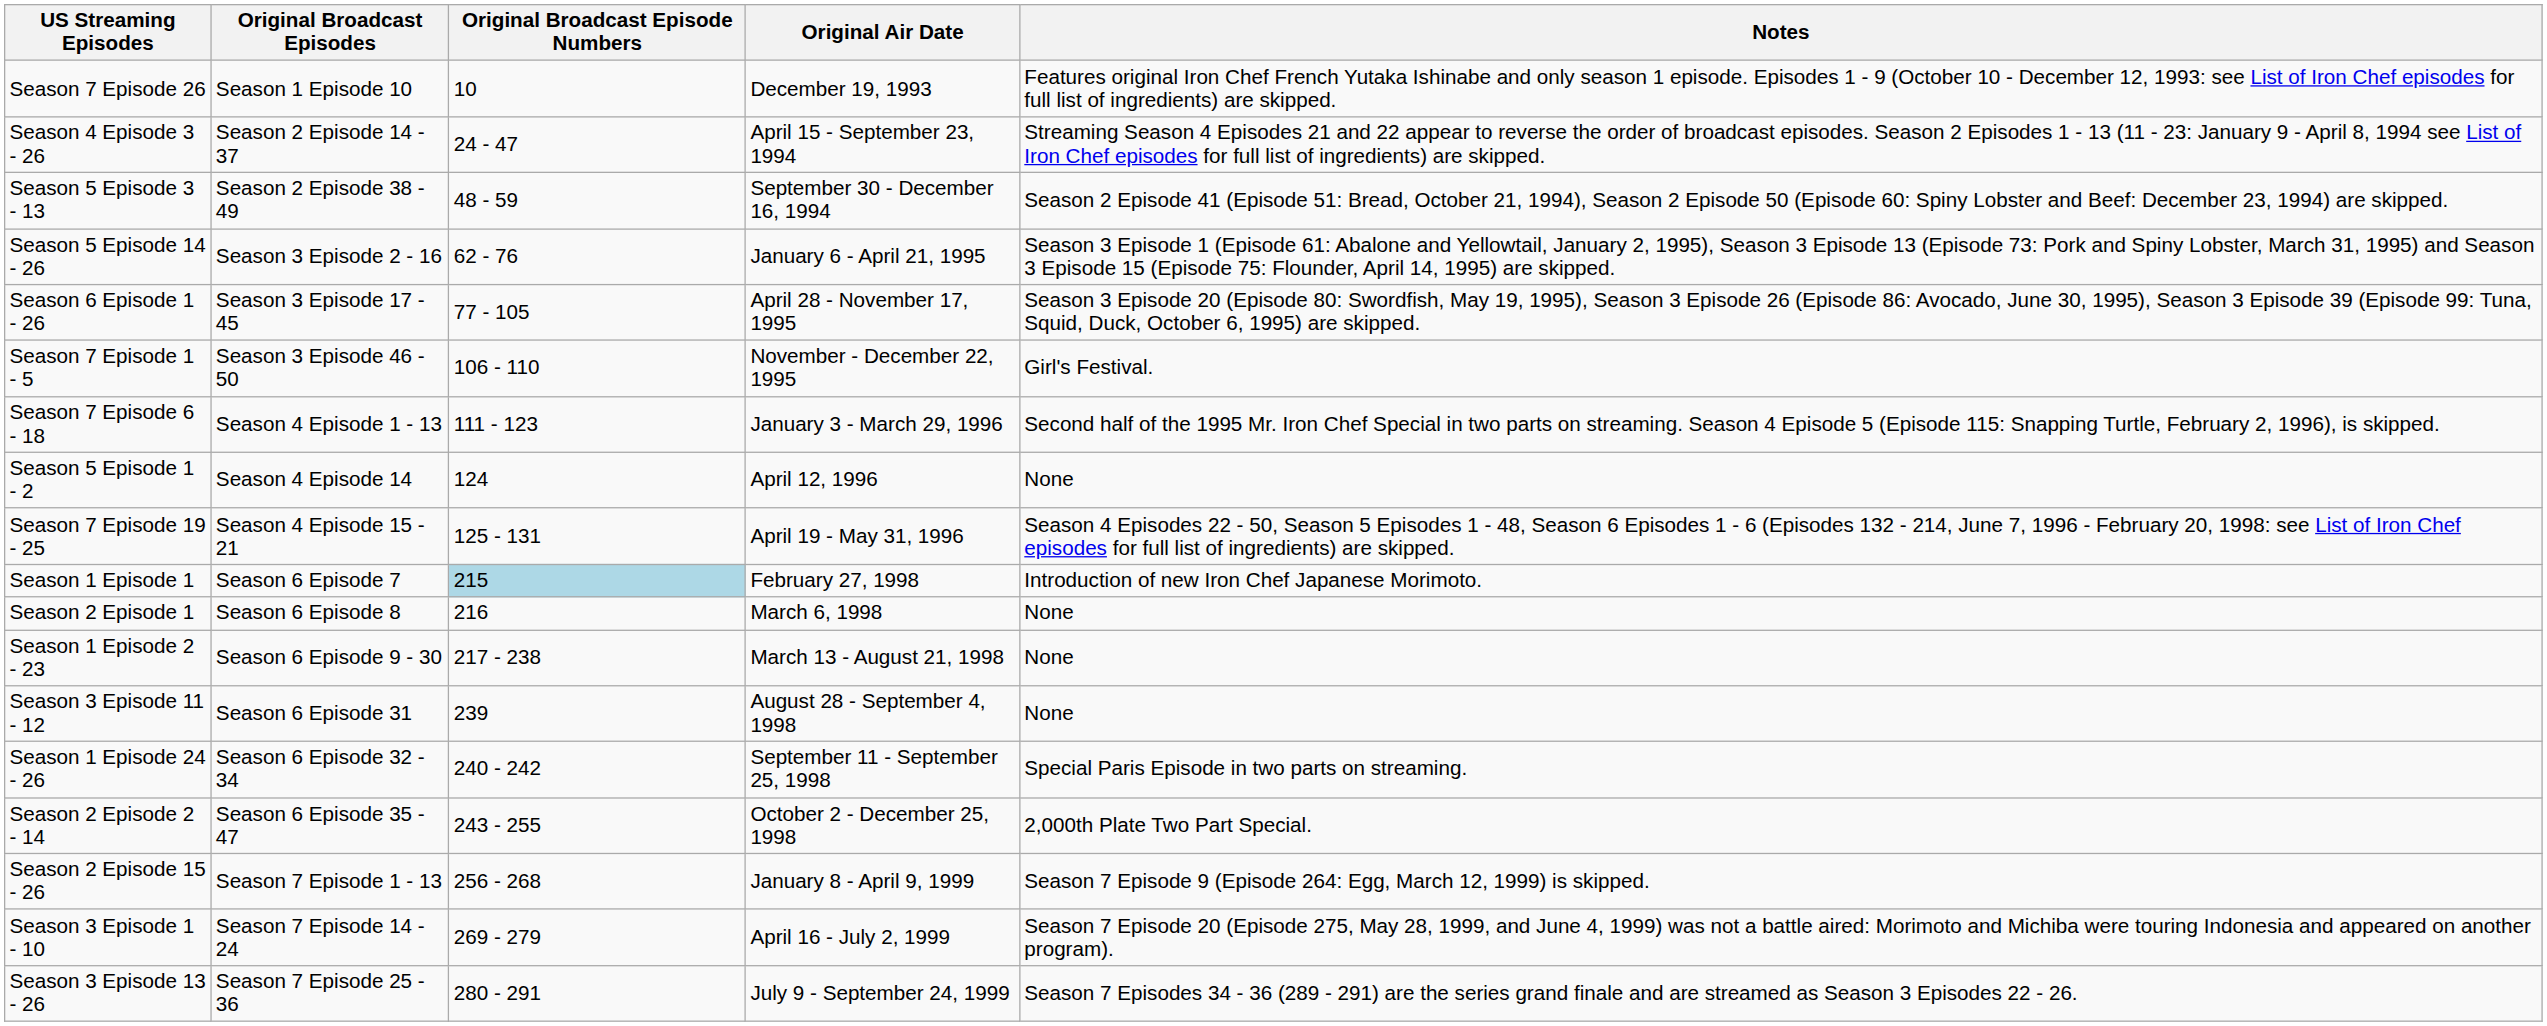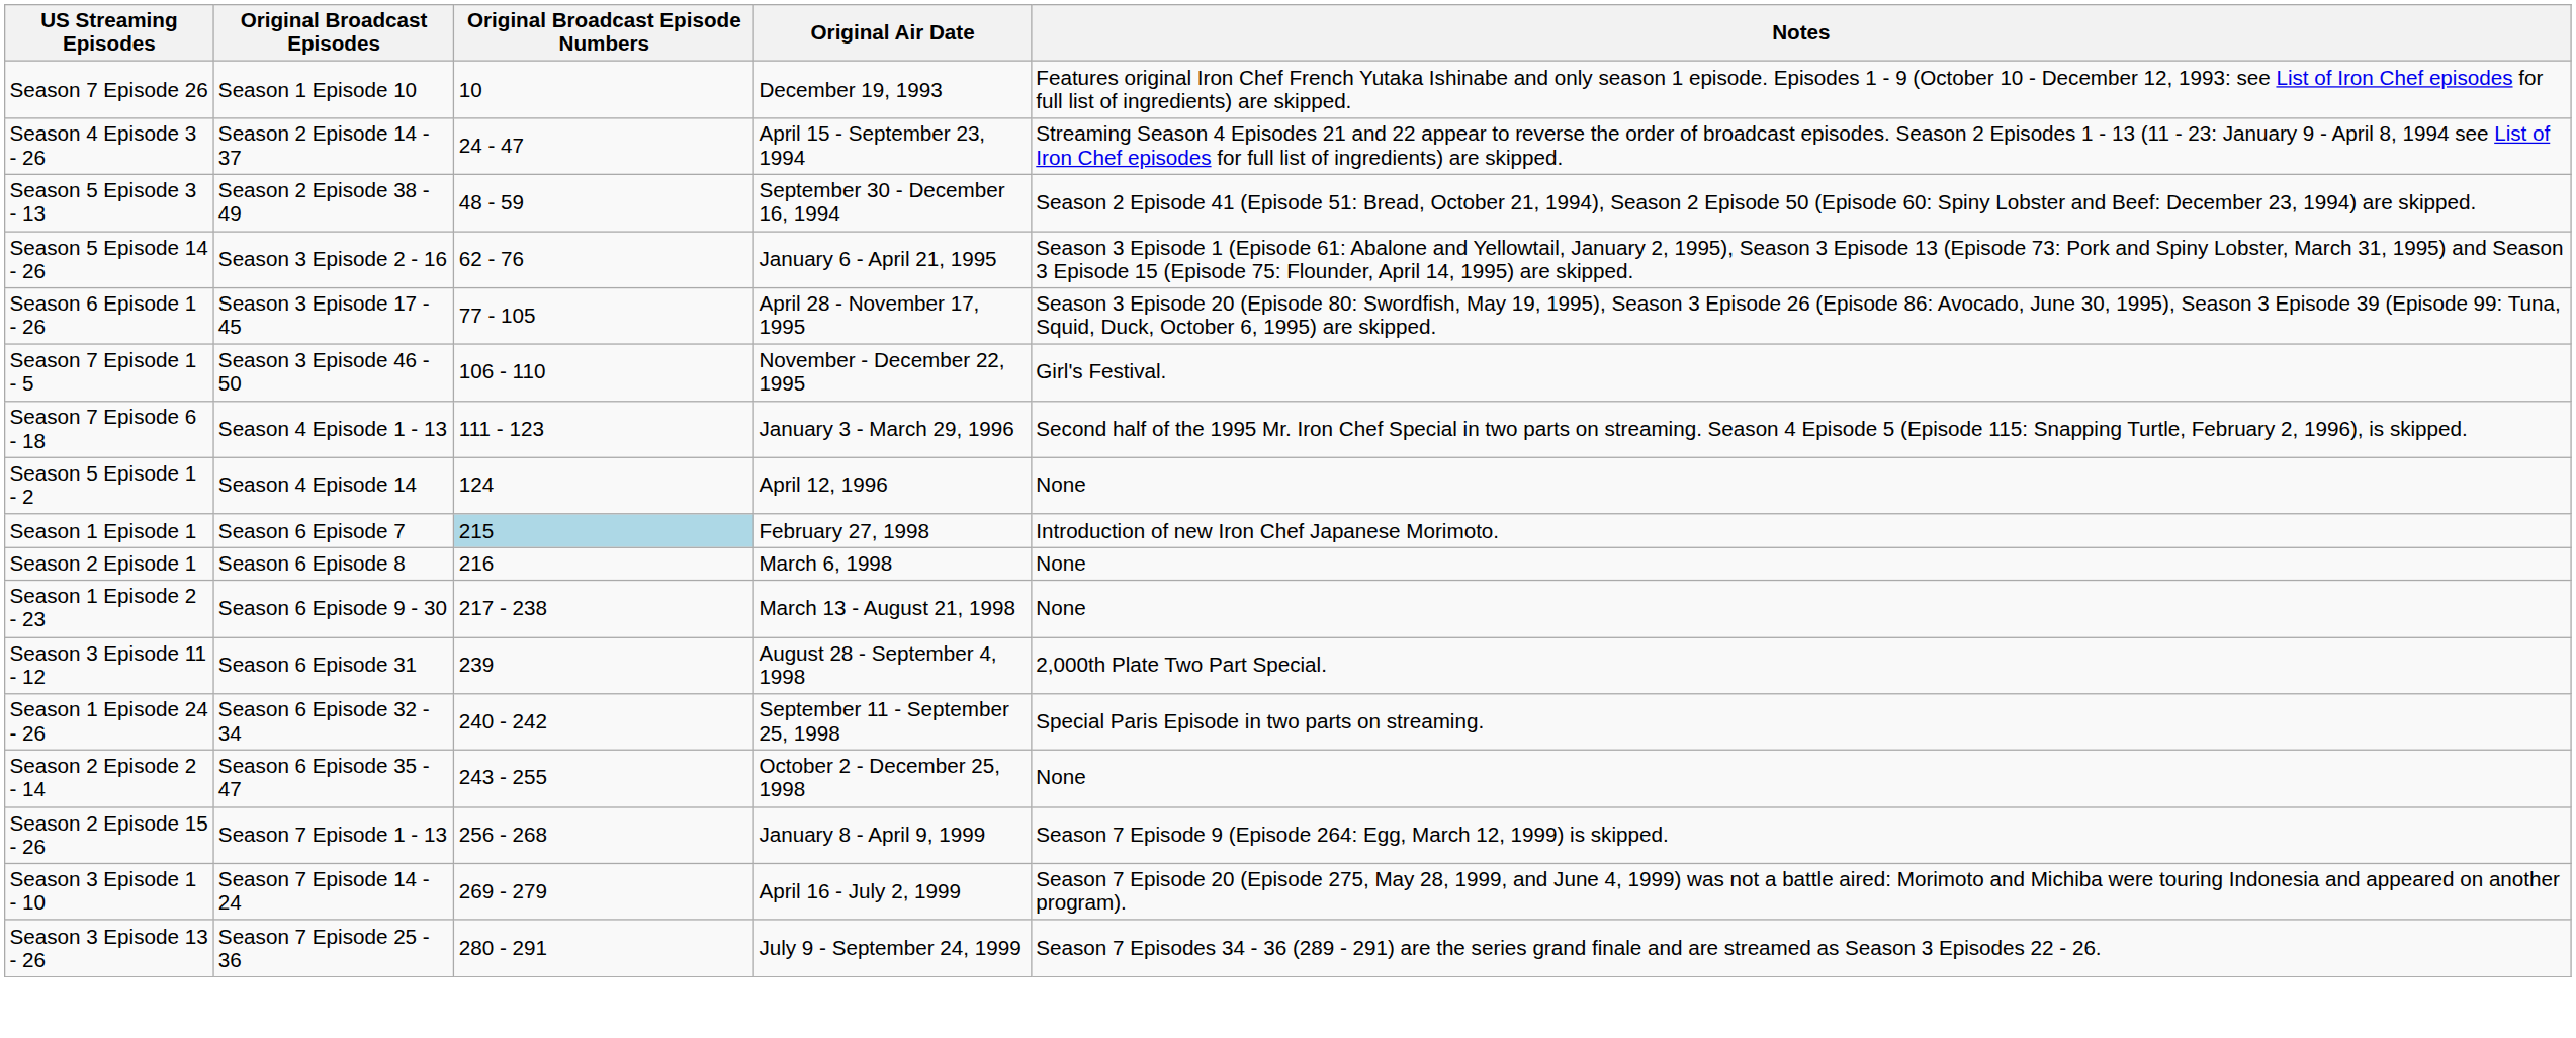 <table class="wikitable">
 <tr>
 <th>US Streaming Episodes</th>
 <th>Original Broadcast Episodes</th>
 <th>Original Broadcast Episode Numbers</th>
 <th>Original Air Date</th>
 <th>Notes</th>
 </tr>
 <tr>
 <td>Season 7 Episode 26</td>
 <td>Season 1 Episode 10</td>
 <td>10</td>
 <td>December 19, 1993</td>
 <td>Features original Iron Chef French Yutaka Ishinabe and only season 1 episode. Episodes 1 - 9 (October 10 - December 12, 1993: see <a href='#'>List of Iron Chef episodes</a> for full list of ingredients) are skipped.</td>
 </tr>
 <tr>
 <td>Season 4 Episode 3 - 26</td>
 <td>Season 2 Episode 14 - 37</td>
 <td>24 - 47</td>
 <td>April 15 - September 23, 1994</td>
 <td>Streaming Season 4 Episodes 21 and 22 appear to reverse the order of broadcast episodes. Season 2 Episodes 1 - 13 (11 - 23: January 9 - April 8, 1994 see <a href='#'>List of Iron Chef episodes</a> for full list of ingredients) are skipped.</td>
 </tr>
 <tr>
 <td>Season 5 Episode 3 - 13</td>
 <td>Season 2 Episode 38 - 49</td>
 <td>48 - 59</td>
 <td>September 30 - December 16, 1994</td>
 <td>Season 2 Episode 41 (Episode 51: Bread, October 21, 1994), Season 2 Episode 50 (Episode 60: Spiny Lobster and Beef: December 23, 1994) are skipped.</td>
 </tr>
 <tr>
 <td>Season 5 Episode 14 - 26</td>
 <td>Season 3 Episode 2 - 16</td>
 <td>62 - 76</td>
 <td>January 6 - April 21, 1995</td>
 <td>Season 3 Episode 1 (Episode 61: Abalone and Yellowtail, January 2, 1995), Season 3 Episode 13 (Episode 73: Pork and Spiny Lobster, March 31, 1995) and Season 3 Episode 15 (Episode 75: Flounder, April 14, 1995) are skipped.</td>
 </tr>
 <tr>
 <td>Season 6 Episode 1 - 26</td>
 <td>Season 3 Episode 17 - 45</td>
 <td>77 - 105</td>
 <td>April 28  - November 17, 1995</td>
 <td>Season 3 Episode 20 (Episode 80: Swordfish, May 19, 1995), Season 3 Episode 26 (Episode 86: Avocado, June 30, 1995), Season 3 Episode 39 (Episode 99: Tuna, Squid, Duck, October 6, 1995) are skipped.</td>
 </tr>
 <tr>
 <td>Season 7 Episode 1 - 5</td>
 <td>Season 3 Episode 46 - 50</td>
 <td>106 - 110</td>
 <td>November -  December 22, 1995</td>
 <td>Girl's Festival.</td>
 </tr>
 <tr>
 <td>Season 7 Episode 6 - 18</td>
 <td>Season 4 Episode 1 - 13</td>
 <td>111 - 123</td>
 <td>January 3 - March 29, 1996</td>
 <td>Second half of the 1995 Mr. Iron Chef Special in two parts on streaming. Season 4 Episode 5 (Episode 115: Snapping Turtle, February 2, 1996), is skipped.</td>
 </tr>
 <tr>
 <td>Season 5 Episode 1 - 2</td>
 <td>Season 4 Episode 14</td>
 <td>124</td>
 <td>April 12, 1996</td>
 <td>None</td>
 </tr>
 <tr>
-<td>Season 7 Episode 19 - 25</td>
-<td>Season 4 Episode 15 - 21</td>
-<td>125 - 131</td>
-<td>April 19 - May 31, 1996</td>
-<td>Season 4 Episodes 22 - 50, Season 5 Episodes 1 - 48, Season 6 Episodes 1 - 6 (Episodes 132 - 214, June 7, 1996 - February 20, 1998: see <a href='#'>List of Iron Chef episodes</a> for full list of ingredients) are skipped.</td>
-</tr>
-<tr>
 <td>Season 1 Episode 1</td>
 <td>Season 6 Episode 7</td>
 <td style="background: lightblue;">215</td>
 <td>February 27, 1998</td>
 <td>Introduction of new Iron Chef Japanese Morimoto.</td>
 </tr>
 <tr>
 <td>Season 2 Episode 1</td>
 <td>Season 6 Episode 8</td>
 <td>216</td>
 <td>March 6, 1998</td>
 <td>None</td>
 </tr>
 <tr>
 <td>Season 1 Episode 2 - 23</td>
 <td>Season 6 Episode 9 - 30</td>
 <td>217 - 238</td>
 <td>March 13  - August 21, 1998</td>
 <td>None</td>
 </tr>
 <tr>
 <td>Season 3 Episode 11 - 12</td>
 <td>Season 6 Episode 31</td>
 <td>239</td>
 <td>August 28 - September 4, 1998</td>
-<td>None</td>
+<td>2,000th Plate Two Part Special.</td>
 </tr>
 <tr>
 <td>Season 1 Episode 24 - 26</td>
 <td>Season 6 Episode 32 - 34</td>
 <td>240 - 242</td>
 <td>September 11 - September 25, 1998</td>
 <td>Special Paris Episode in two parts on streaming.</td>
 </tr>
 <tr>
 <td>Season 2 Episode 2 - 14</td>
 <td>Season 6 Episode 35 - 47</td>
 <td>243 - 255</td>
 <td>October 2 - December 25, 1998</td>
-<td>2,000th Plate Two Part Special.</td>
+<td>None</td>
 </tr>
 <tr>
 <td>Season 2 Episode 15 - 26</td>
 <td>Season 7 Episode 1 - 13</td>
 <td>256 - 268</td>
 <td>January 8 - April 9, 1999</td>
 <td>Season 7 Episode 9 (Episode 264: Egg, March 12, 1999) is skipped.</td>
 </tr>
 <tr>
 <td>Season 3 Episode 1  - 10</td>
 <td>Season 7 Episode 14 - 24</td>
 <td>269 - 279</td>
 <td>April 16 - July 2, 1999</td>
 <td>Season 7 Episode 20 (Episode 275, May 28, 1999, and June 4, 1999) was not a battle aired: Morimoto and Michiba were touring Indonesia and appeared on another program).</td>
 </tr>
 <tr>
 <td>Season 3 Episode 13 - 26</td>
 <td>Season 7 Episode 25 - 36</td>
 <td>280 - 291</td>
 <td>July 9 - September 24, 1999</td>
 <td>Season 7 Episodes 34 - 36 (289 - 291) are the series grand finale and are streamed as Season 3 Episodes 22 - 26.</td>
 </tr>
 </table>
